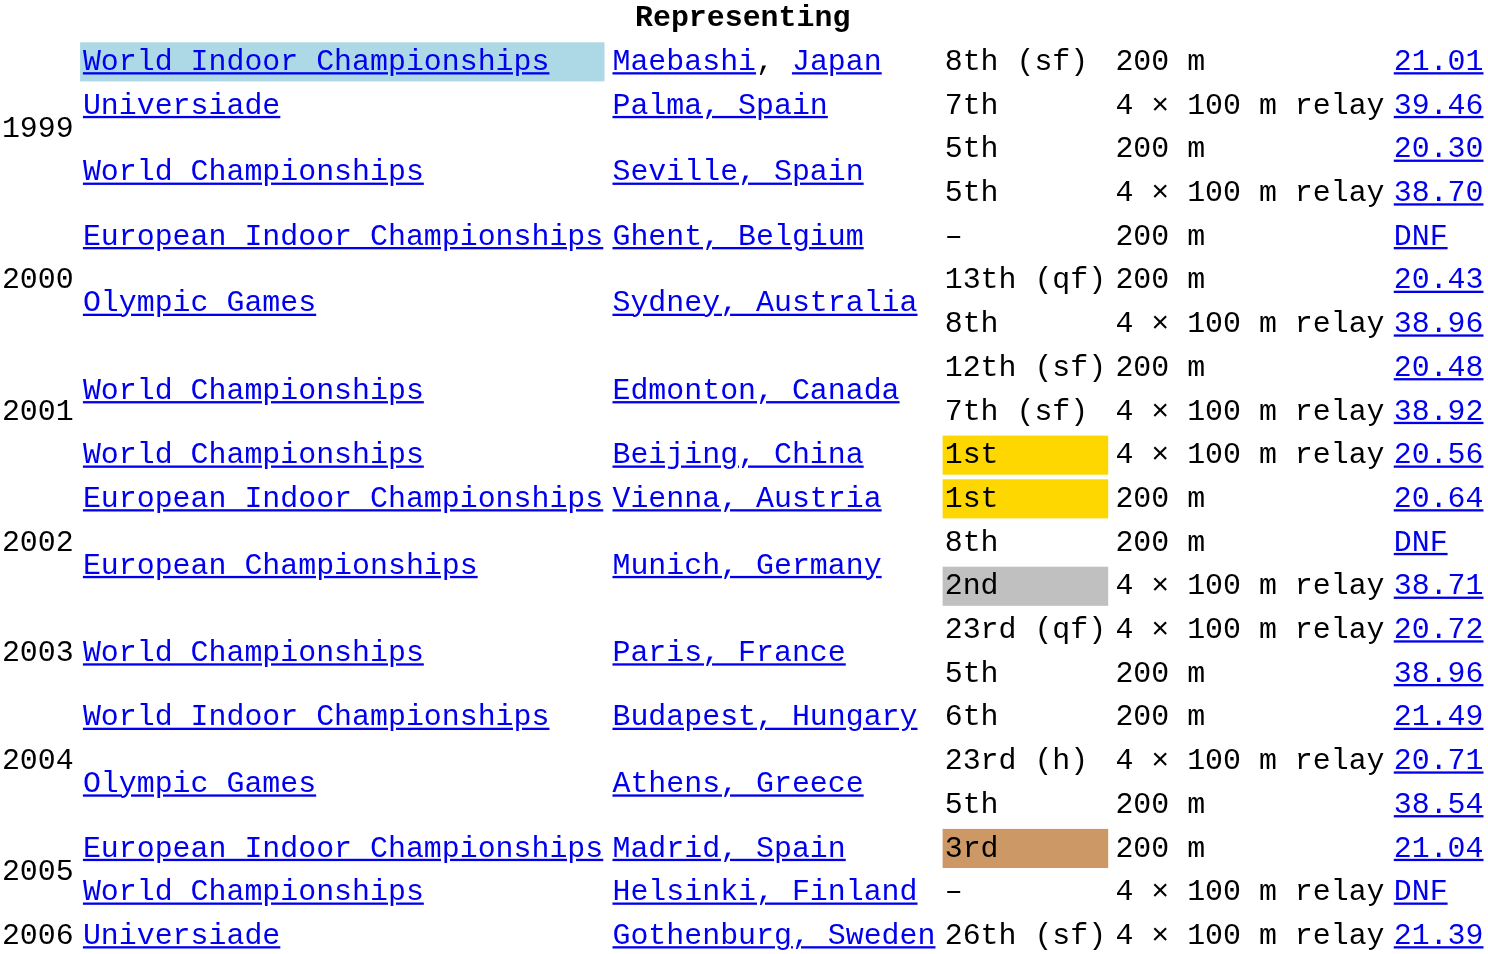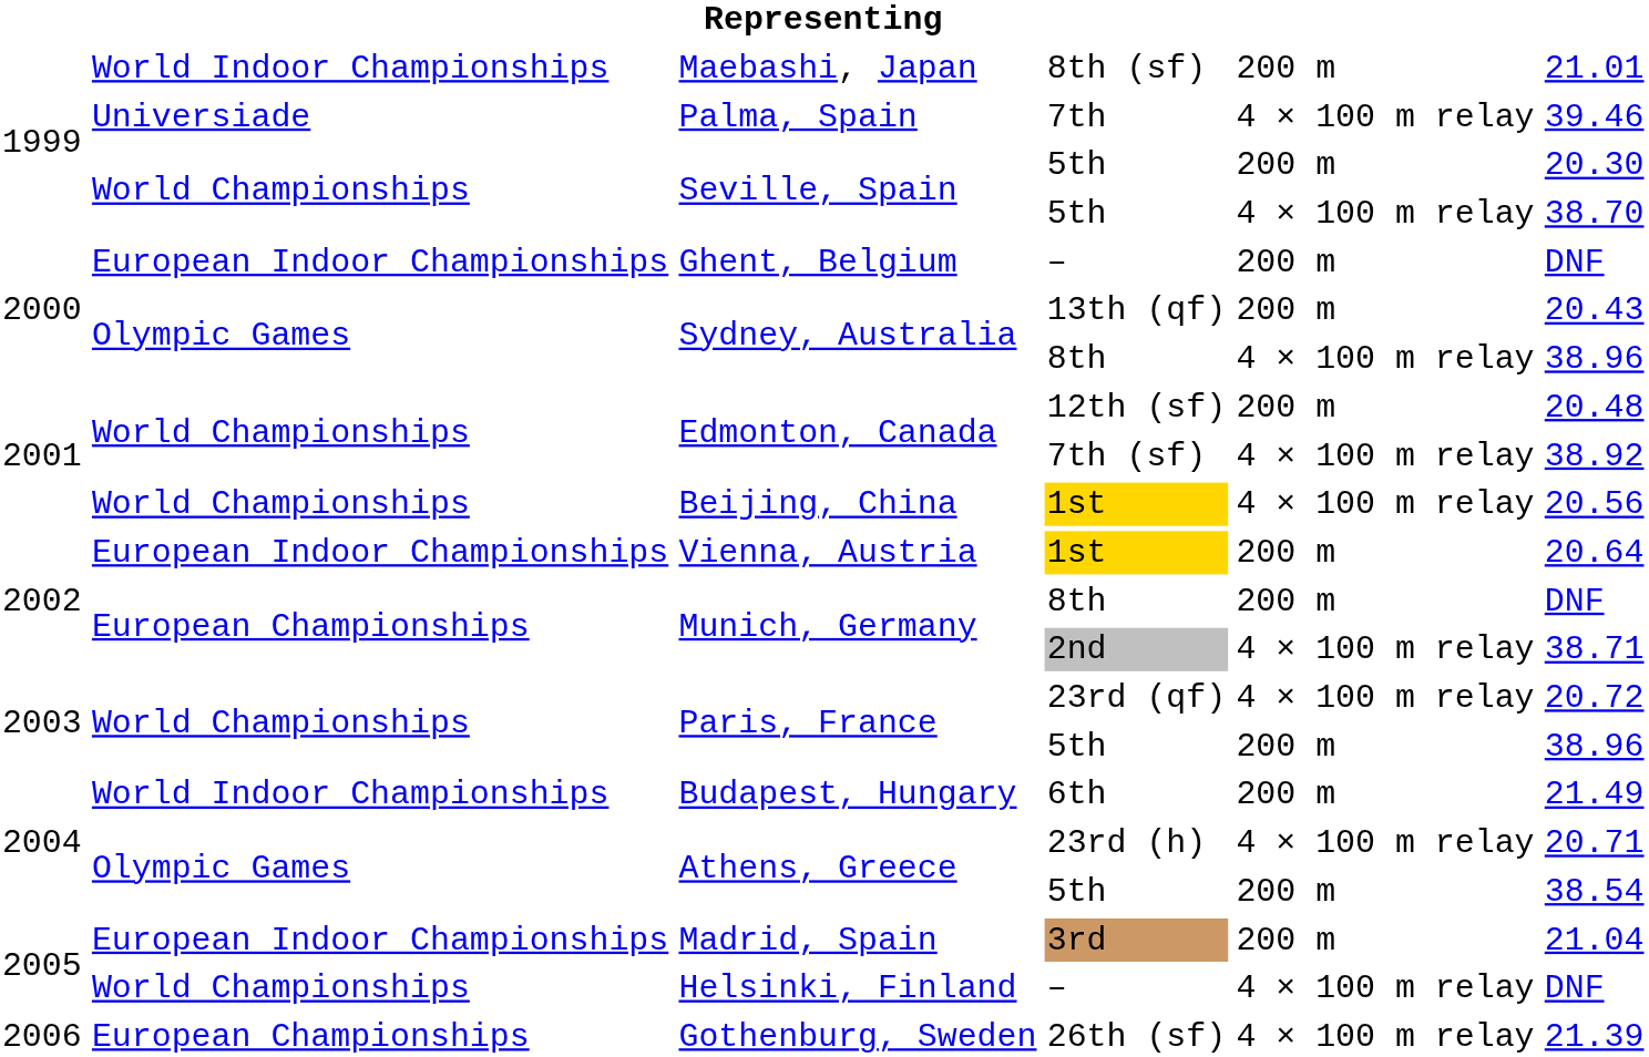 <table>
 <tr>
 <th colspan="6">Representing </th>
 </tr>
 <tr>
 <td rowspan=4>1999</td>
-<td style="background: lightblue;"><a href='#'>World Indoor Championships</a></td>
+<td><a href='#'>World Indoor Championships</a></td>
 <td><a href='#'>Maebashi</a>, <a href='#'>Japan</a></td>
 <td>8th (sf)</td>
 <td>200 m</td>
 <td><a href='#'>21.01</a></td>
 </tr>
 <tr>
 <td><a href='#'>Universiade</a></td>
 <td><a href='#'>Palma, Spain</a></td>
 <td>7th</td>
 <td>4 × 100 m relay</td>
 <td><a href='#'>39.46</a></td>
 </tr>
 <tr>
 <td rowspan=2><a href='#'>World Championships</a></td>
 <td rowspan=2><a href='#'>Seville, Spain</a></td>
 <td>5th</td>
 <td>200 m</td>
 <td><a href='#'>20.30</a></td>
 </tr>
 <tr>
 <td>5th</td>
 <td>4 × 100 m relay</td>
 <td><a href='#'>38.70</a></td>
 </tr>
 <tr>
 <td rowspan=3>2000</td>
 <td><a href='#'>European Indoor Championships</a></td>
 <td><a href='#'>Ghent, Belgium</a></td>
 <td>–</td>
 <td>200 m</td>
 <td><a href='#'>DNF</a></td>
 </tr>
 <tr>
 <td rowspan=2><a href='#'>Olympic Games</a></td>
 <td rowspan=2><a href='#'>Sydney, Australia</a></td>
 <td>13th (qf)</td>
 <td>200 m</td>
 <td><a href='#'>20.43</a></td>
 </tr>
 <tr>
 <td>8th</td>
 <td>4 × 100 m relay</td>
 <td><a href='#'>38.96</a></td>
 </tr>
 <tr>
 <td rowspan=3>2001</td>
 <td rowspan=2><a href='#'>World Championships</a></td>
 <td rowspan=2><a href='#'>Edmonton, Canada</a></td>
 <td>12th (sf)</td>
 <td>200 m</td>
 <td><a href='#'>20.48</a></td>
 </tr>
 <tr>
 <td>7th (sf)</td>
 <td>4 × 100 m relay</td>
 <td><a href='#'>38.92</a></td>
 </tr>
 <tr>
 <td><a href='#'>World Championships</a></td>
 <td><a href='#'>Beijing, China</a></td>
 <td bgcolor="gold">1st</td>
 <td>4 × 100 m relay</td>
 <td><a href='#'>20.56</a></td>
 </tr>
 <tr>
 <td rowspan=3>2002</td>
 <td><a href='#'>European Indoor Championships</a></td>
 <td><a href='#'>Vienna, Austria</a></td>
 <td bgcolor=gold>1st</td>
 <td>200 m</td>
 <td><a href='#'>20.64</a></td>
 </tr>
 <tr>
 <td rowspan=2><a href='#'>European Championships</a></td>
 <td rowspan=2><a href='#'>Munich, Germany</a></td>
 <td>8th</td>
 <td>200 m</td>
 <td><a href='#'>DNF</a></td>
 </tr>
 <tr>
 <td bgcolor=silver>2nd</td>
 <td>4 × 100 m relay</td>
 <td><a href='#'>38.71</a></td>
 </tr>
 <tr>
 <td rowspan=2>2003</td>
 <td rowspan=2><a href='#'>World Championships</a></td>
 <td rowspan=2><a href='#'>Paris, France</a></td>
 <td>23rd (qf)</td>
 <td>4 × 100 m relay</td>
 <td><a href='#'>20.72</a></td>
 </tr>
 <tr>
 <td>5th</td>
 <td>200 m</td>
 <td><a href='#'>38.96</a></td>
 </tr>
 <tr>
 <td rowspan=3>2004</td>
 <td><a href='#'>World Indoor Championships</a></td>
 <td><a href='#'>Budapest, Hungary</a></td>
 <td>6th</td>
 <td>200 m</td>
 <td><a href='#'>21.49</a></td>
 </tr>
 <tr>
 <td rowspan=2><a href='#'>Olympic Games</a></td>
 <td rowspan=2><a href='#'>Athens, Greece</a></td>
 <td>23rd (h)</td>
 <td>4 × 100 m relay</td>
 <td><a href='#'>20.71</a></td>
 </tr>
 <tr>
 <td>5th</td>
 <td>200 m</td>
 <td><a href='#'>38.54</a></td>
 </tr>
 <tr>
 <td rowspan=2>2005</td>
 <td><a href='#'>European Indoor Championships</a></td>
 <td><a href='#'>Madrid, Spain</a></td>
 <td bgcolor=cc9966>3rd</td>
 <td>200 m</td>
 <td><a href='#'>21.04</a></td>
 </tr>
 <tr>
 <td><a href='#'>World Championships</a></td>
 <td><a href='#'>Helsinki, Finland</a></td>
 <td>–</td>
 <td>4 × 100 m relay</td>
 <td><a href='#'>DNF</a></td>
 </tr>
 <tr>
 <td>2006</td>
-<td><a href='#'>Universiade</a></td>
+<td><a href='#'>European Championships</a></td>
 <td><a href='#'>Gothenburg, Sweden</a></td>
 <td>26th (sf)</td>
 <td>4 × 100 m relay</td>
 <td><a href='#'>21.39</a></td>
 </tr>
 </table>
